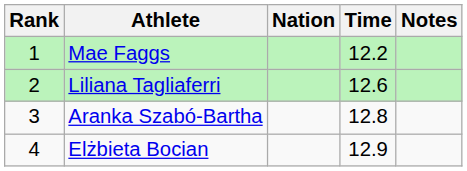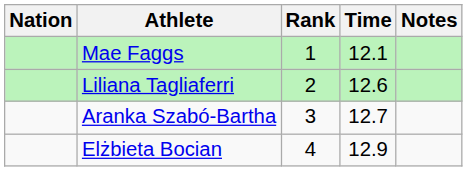 <table class="wikitable sortable" style="text-align:center">
 <tr>
+<th>Nation</th>
+<th>Athlete</th>
 <th>Rank</th>
-<th>Athlete</th>
-<th>Nation</th>
 <th>Time</th>
 <th>Notes</th>
 </tr>
 <tr bgcolor=bbf3bb>
+<td align="left"></td>
+<td align="left"><a href='#'>Mae Faggs</a></td>
 <td>1</td>
-<td align="left"><a href='#'>Mae Faggs</a></td>
-<td align="left"></td>
-<td>12.2</td>
+<td>12.1</td>
 <td></td>
 </tr>
 <tr bgcolor=bbf3bb>
+<td align="left"></td>
+<td align="left"><a href='#'>Liliana Tagliaferri</a></td>
 <td>2</td>
-<td align="left"><a href='#'>Liliana Tagliaferri</a></td>
-<td align="left"></td>
 <td>12.6</td>
 <td></td>
 </tr>
 <tr>
+<td align="left"></td>
+<td align="left"><a href='#'>Aranka Szabó-Bartha</a></td>
 <td>3</td>
-<td align="left"><a href='#'>Aranka Szabó-Bartha</a></td>
-<td align="left"></td>
-<td>12.8</td>
+<td>12.7</td>
 <td></td>
 </tr>
 <tr>
+<td align="left"></td>
+<td align="left"><a href='#'>Elżbieta Bocian</a></td>
 <td>4</td>
-<td align="left"><a href='#'>Elżbieta Bocian</a></td>
-<td align="left"></td>
 <td>12.9</td>
 <td></td>
 </tr>
 </table>
